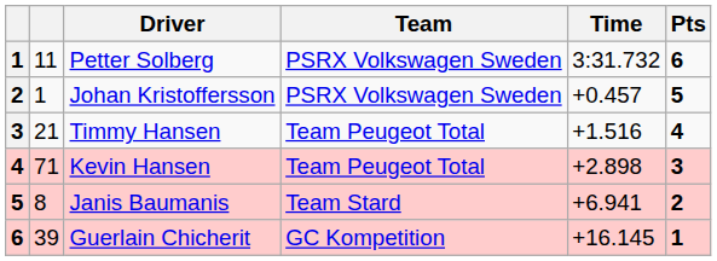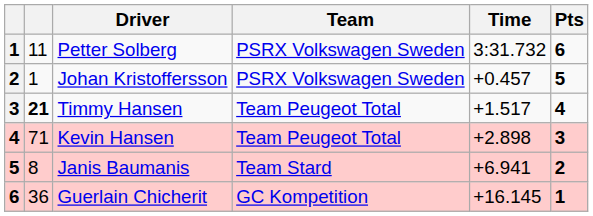 <table class="wikitable" style="font-size:95%">
 <tr>
 <th></th>
 <th></th>
 <th>Driver</th>
 <th>Team</th>
 <th>Time</th>
 <th>Pts</th>
 </tr>
 <tr>
 <th>1</th>
 <td>11</td>
 <td> <a href='#'>Petter Solberg</a></td>
 <td><a href='#'>PSRX Volkswagen Sweden</a></td>
 <td>3:31.732</td>
 <td><strong>6</strong></td>
 </tr>
 <tr>
 <th>2</th>
 <td>1</td>
 <td> <a href='#'>Johan Kristoffersson</a></td>
 <td><a href='#'>PSRX Volkswagen Sweden</a></td>
 <td>+0.457</td>
 <td><strong>5</strong></td>
 </tr>
 <tr>
 <th>3</th>
-<td>21</td>
+<td><strong>21</strong></td>
 <td> <a href='#'>Timmy Hansen</a></td>
 <td><a href='#'>Team Peugeot Total</a></td>
-<td>+1.516</td>
+<td>+1.517</td>
 <td><strong>4</strong></td>
 </tr>
 <tr>
 <th style="background:#ffcccc;">4</th>
 <td style="background:#ffcccc;">71</td>
 <td style="background:#ffcccc;"> <a href='#'>Kevin Hansen</a></td>
 <td style="background:#ffcccc;"><a href='#'>Team Peugeot Total</a></td>
 <td style="background:#ffcccc;">+2.898</td>
 <td style="background:#ffcccc;"><strong>3</strong></td>
 </tr>
 <tr>
 <th style="background:#ffcccc;">5</th>
 <td style="background:#ffcccc;">8</td>
 <td style="background:#ffcccc;"> <a href='#'>Janis Baumanis</a></td>
 <td style="background:#ffcccc;"><a href='#'>Team Stard</a></td>
 <td style="background:#ffcccc;">+6.941</td>
 <td style="background:#ffcccc;"><strong>2</strong></td>
 </tr>
 <tr>
 <th style="background:#ffcccc;">6</th>
-<td style="background:#ffcccc;">39</td>
+<td style="background:#ffcccc;">36</td>
 <td style="background:#ffcccc;"> <a href='#'>Guerlain Chicherit</a></td>
 <td style="background:#ffcccc;"><a href='#'>GC Kompetition</a></td>
 <td style="background:#ffcccc;">+16.145</td>
 <td style="background:#ffcccc;"><strong>1</strong></td>
 </tr>
 </table>
